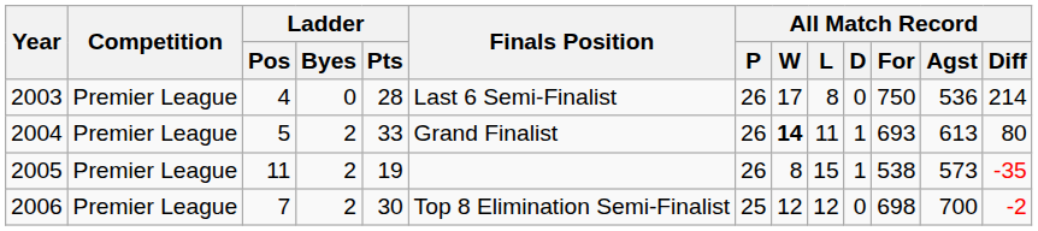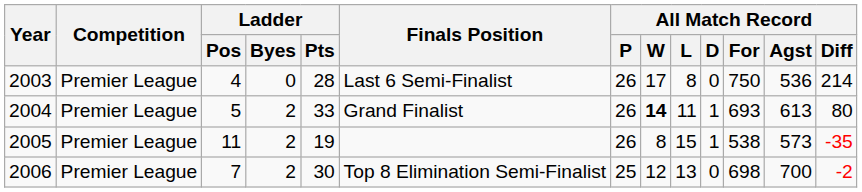 <table class="wikitable" width="auto" style="text-align: right">
 <tr>
 <th rowspan=2>Year</th>
 <th rowspan=2>Competition</th>
 <th colspan=3>Ladder</th>
 <th rowspan=2>Finals Position</th>
 <th colspan=7>All Match Record</th>
 </tr>
 <tr>
 <th>Pos</th>
 <th>Byes</th>
 <th>Pts</th>
 <th>P</th>
 <th>W</th>
 <th>L</th>
 <th>D</th>
 <th>For</th>
 <th>Agst</th>
 <th>Diff</th>
 </tr>
 <tr>
 <td>2003</td>
 <td align=center>Premier League</td>
 <td>4</td>
 <td>0</td>
 <td>28</td>
 <td align=left>Last 6 Semi-Finalist</td>
 <td>26</td>
 <td>17</td>
 <td>8</td>
 <td>0</td>
 <td>750</td>
 <td>536</td>
 <td>214</td>
 </tr>
 <tr>
 <td>2004</td>
 <td align=center>Premier League</td>
 <td>5</td>
 <td>2</td>
 <td>33</td>
 <td align=left>Grand Finalist</td>
 <td>26</td>
 <td><strong>14</strong></td>
 <td>11</td>
 <td>1</td>
 <td>693</td>
 <td>613</td>
 <td>80</td>
 </tr>
 <tr>
 <td>2005</td>
 <td align=center>Premier League</td>
 <td>11</td>
 <td>2</td>
 <td>19</td>
 <td align=left></td>
 <td>26</td>
 <td>8</td>
 <td>15</td>
 <td>1</td>
 <td>538</td>
 <td>573</td>
 <td style="color:red;">-35</td>
 </tr>
 <tr>
 <td>2006</td>
 <td align=center>Premier League</td>
 <td>7</td>
 <td>2</td>
 <td>30</td>
 <td align=left>Top 8 Elimination Semi-Finalist</td>
 <td>25</td>
 <td>12</td>
-<td>12</td>
+<td>13</td>
 <td>0</td>
 <td>698</td>
 <td>700</td>
 <td style="color:red;">-2</td>
 </tr>
 </table>
